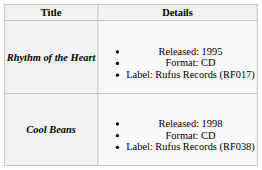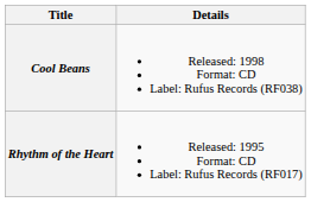 <table class="wikitable plainrowheaders" style="text-align:center;" border="1">
 <tr>
 <th>Title</th>
 <th>Details</th>
 </tr>
 <tr>
+<th scope="row"><em>Cool Beans</em></th>
+<td><br><ul><li>Released: 1998</li><li>Format: CD</li><li>Label: Rufus Records (RF038)</li></ul></td>
+</tr>
+<tr>
 <th scope="row"><em>Rhythm of the Heart</em></th>
 <td><br><ul><li>Released: 1995</li><li>Format: CD</li><li>Label: Rufus Records (RF017)</li></ul></td>
 </tr>
-<tr>
-<th scope="row"><em>Cool Beans</em></th>
-<td><br><ul><li>Released: 1998</li><li>Format: CD</li><li>Label: Rufus Records (RF038)</li></ul></td>
-</tr>
 </table>
